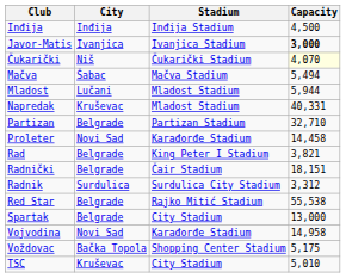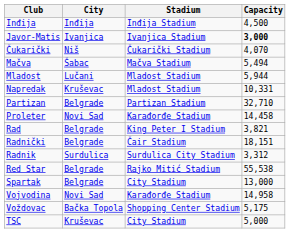 <table class="wikitable sortable" style="font-size:95%">
 <tr>
 <th>Club</th>
 <th>City</th>
 <th>Stadium</th>
 <th>Capacity</th>
 </tr>
 <tr>
 <td><a href='#'>Inđija</a></td>
 <td><a href='#'>Inđija</a></td>
 <td><a href='#'>Inđija Stadium</a></td>
 <td>4,500</td>
 </tr>
 <tr>
 <td><a href='#'>Javor-Matis</a></td>
 <td><a href='#'>Ivanjica</a></td>
 <td><a href='#'>Ivanjica Stadium</a></td>
 <td><strong>3,000</strong></td>
 </tr>
 <tr>
 <td><a href='#'>Čukarički</a></td>
 <td><a href='#'>Niš</a></td>
 <td><a href='#'>Čukarički Stadium</a></td>
-<td style="background: lightyellow;">4,070</td>
+<td>4,070</td>
 </tr>
 <tr>
 <td><a href='#'>Mačva</a></td>
 <td><a href='#'>Šabac</a></td>
 <td><a href='#'>Mačva Stadium</a></td>
 <td>5,494</td>
 </tr>
 <tr>
 <td><a href='#'>Mladost</a></td>
 <td><a href='#'>Lučani</a></td>
 <td><a href='#'>Mladost Stadium</a></td>
 <td>5,944</td>
 </tr>
 <tr>
 <td><a href='#'>Napredak</a></td>
 <td><a href='#'>Kruševac</a></td>
 <td><a href='#'>Mladost Stadium</a></td>
-<td>40,331</td>
+<td>10,331</td>
 </tr>
 <tr>
 <td><a href='#'>Partizan</a></td>
 <td><a href='#'>Belgrade</a></td>
 <td><a href='#'>Partizan Stadium</a></td>
 <td>32,710</td>
 </tr>
 <tr>
 <td><a href='#'>Proleter</a></td>
 <td><a href='#'>Novi Sad</a></td>
 <td><a href='#'>Karađorđe Stadium</a></td>
 <td>14,458</td>
 </tr>
 <tr>
 <td><a href='#'>Rad</a></td>
 <td><a href='#'>Belgrade</a></td>
 <td><a href='#'>King Peter I Stadium</a></td>
 <td>3,821</td>
 </tr>
 <tr>
 <td><a href='#'>Radnički</a></td>
 <td><a href='#'>Belgrade</a></td>
 <td><a href='#'>Čair Stadium</a></td>
 <td>18,151</td>
 </tr>
 <tr>
 <td><a href='#'>Radnik</a></td>
 <td><a href='#'>Surdulica</a></td>
 <td><a href='#'>Surdulica City Stadium</a></td>
 <td>3,312</td>
 </tr>
 <tr>
 <td><a href='#'>Red Star</a></td>
 <td><a href='#'>Belgrade</a></td>
 <td><a href='#'>Rajko Mitić Stadium</a></td>
 <td>55,538</td>
 </tr>
 <tr>
 <td><a href='#'>Spartak</a></td>
 <td><a href='#'>Belgrade</a></td>
 <td><a href='#'>City Stadium</a></td>
 <td>13,000</td>
 </tr>
 <tr>
 <td><a href='#'>Vojvodina</a></td>
 <td><a href='#'>Novi Sad</a></td>
 <td><a href='#'>Karađorđe Stadium</a></td>
 <td>14,958</td>
 </tr>
 <tr>
 <td><a href='#'>Voždovac</a></td>
 <td><a href='#'>Bačka Topola</a></td>
 <td><a href='#'>Shopping Center Stadium</a></td>
 <td>5,175</td>
 </tr>
 <tr>
 <td><a href='#'>TSC</a></td>
 <td><a href='#'>Kruševac</a></td>
 <td><a href='#'>City Stadium</a></td>
-<td>5,010</td>
+<td>5,000</td>
 </tr>
 </table>
